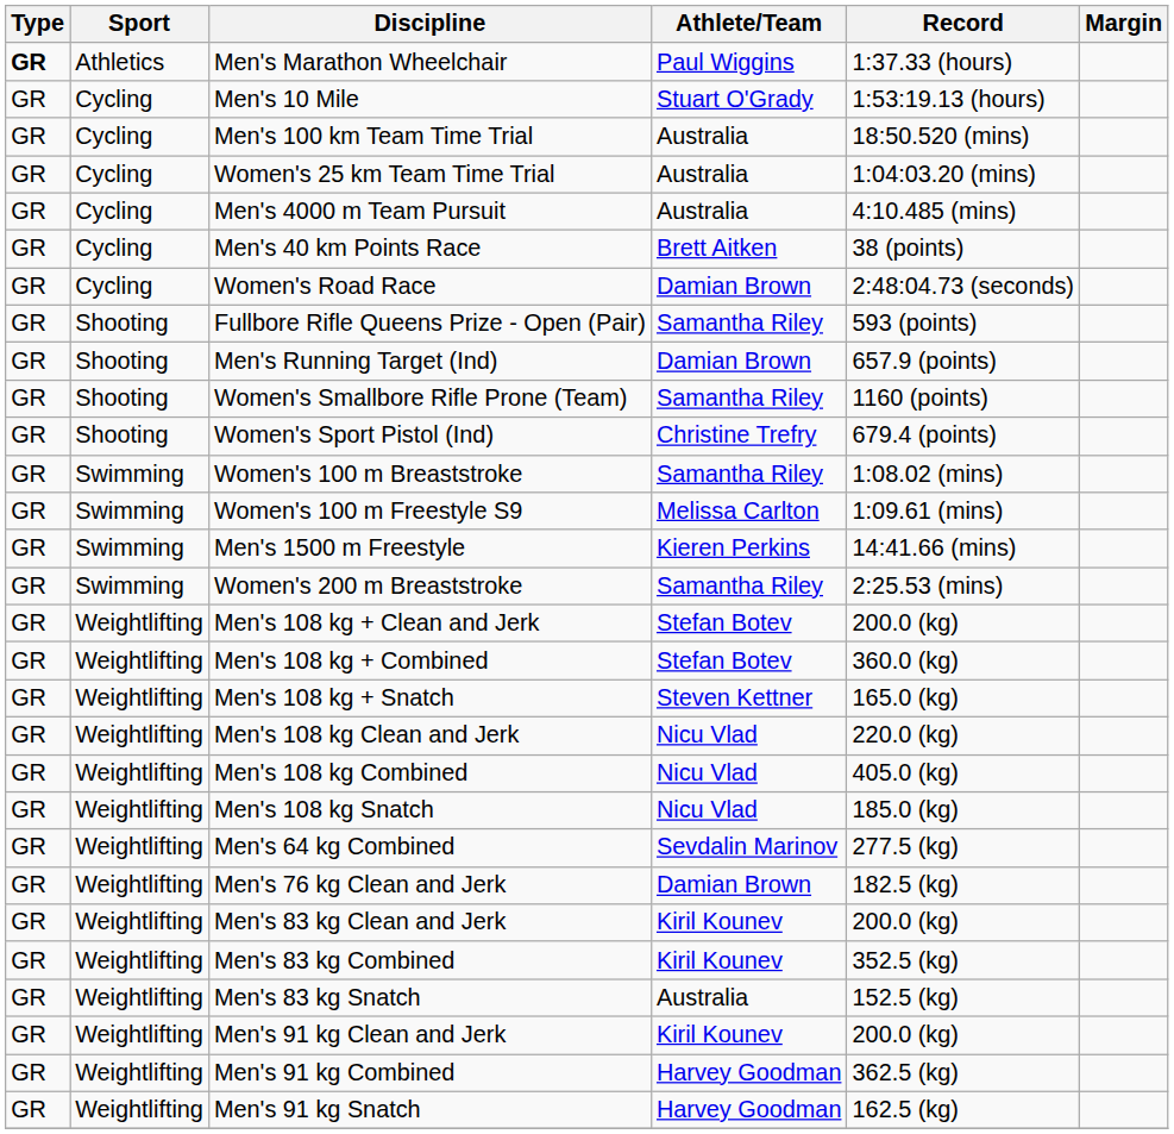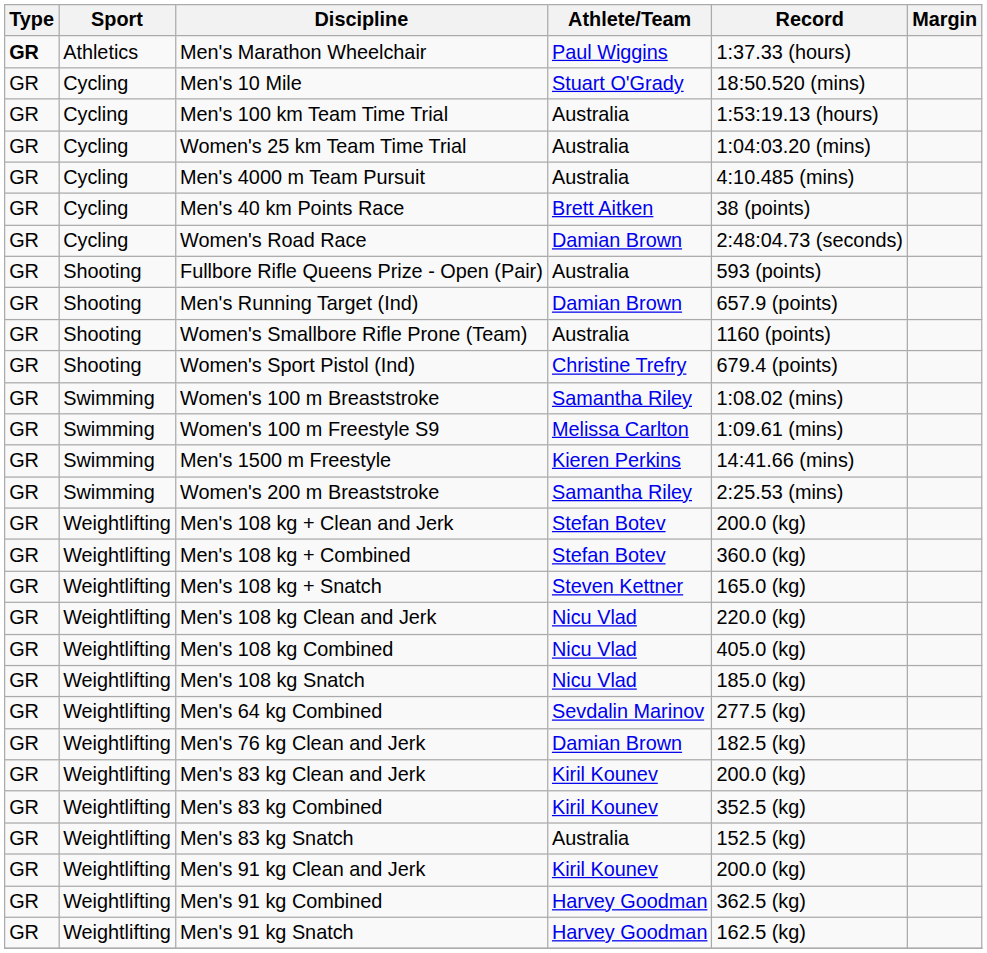 <table class="wikitable">
 <tr>
 <th>Type</th>
 <th>Sport</th>
 <th>Discipline</th>
 <th>Athlete/Team</th>
 <th>Record</th>
 <th>Margin</th>
 </tr>
 <tr>
 <td><strong>GR</strong></td>
 <td>Athletics</td>
 <td>Men's Marathon Wheelchair</td>
 <td><a href='#'>Paul Wiggins</a></td>
 <td>1:37.33 (hours)</td>
 <td></td>
 </tr>
 <tr>
 <td>GR</td>
 <td>Cycling</td>
 <td>Men's 10 Mile</td>
 <td><a href='#'>Stuart O'Grady</a></td>
-<td>1:53:19.13 (hours)</td>
+<td>18:50.520 (mins)</td>
 <td></td>
 </tr>
 <tr>
 <td>GR</td>
 <td>Cycling</td>
 <td>Men's 100 km Team Time Trial</td>
 <td>Australia</td>
-<td>18:50.520 (mins)</td>
+<td>1:53:19.13 (hours)</td>
 <td></td>
 </tr>
 <tr>
 <td>GR</td>
 <td>Cycling</td>
 <td>Women's 25 km Team Time Trial</td>
 <td>Australia</td>
 <td>1:04:03.20 (mins)</td>
 <td></td>
 </tr>
 <tr>
 <td>GR</td>
 <td>Cycling</td>
 <td>Men's 4000 m Team Pursuit</td>
 <td>Australia</td>
 <td>4:10.485 (mins)</td>
 <td></td>
 </tr>
 <tr>
 <td>GR</td>
 <td>Cycling</td>
 <td>Men's 40 km Points Race</td>
 <td><a href='#'>Brett Aitken</a></td>
 <td>38 (points)</td>
 <td></td>
 </tr>
 <tr>
 <td>GR</td>
 <td>Cycling</td>
 <td>Women's Road Race</td>
 <td><a href='#'>Damian Brown</a></td>
 <td>2:48:04.73 (seconds)</td>
 <td></td>
 </tr>
 <tr>
 <td>GR</td>
 <td>Shooting</td>
 <td>Fullbore Rifle Queens Prize - Open (Pair)</td>
-<td><a href='#'>Samantha Riley</a></td>
+<td>Australia</td>
 <td>593 (points)</td>
 <td></td>
 </tr>
 <tr>
 <td>GR</td>
 <td>Shooting</td>
 <td>Men's Running Target (Ind)</td>
 <td><a href='#'>Damian Brown</a></td>
 <td>657.9 (points)</td>
 <td></td>
 </tr>
 <tr>
 <td>GR</td>
 <td>Shooting</td>
 <td>Women's Smallbore Rifle Prone (Team)</td>
-<td><a href='#'>Samantha Riley</a></td>
+<td>Australia</td>
 <td>1160 (points)</td>
 <td></td>
 </tr>
 <tr>
 <td>GR</td>
 <td>Shooting</td>
 <td>Women's Sport Pistol (Ind)</td>
 <td><a href='#'>Christine Trefry</a></td>
 <td>679.4 (points)</td>
 <td></td>
 </tr>
 <tr GR 11 Shooting    Men's Skeet           (IndI     ( Ian Hale )            144  points>
 <td>GR</td>
 <td>Swimming</td>
 <td>Women's 100 m Breaststroke</td>
 <td><a href='#'>Samantha Riley</a></td>
 <td>1:08.02 (mins)</td>
 <td></td>
 </tr>
 <tr>
 <td>GR</td>
 <td>Swimming</td>
 <td>Women's 100 m Freestyle S9</td>
 <td><a href='#'>Melissa Carlton</a></td>
 <td>1:09.61 (mins)</td>
 <td></td>
 </tr>
 <tr>
 <td>GR</td>
 <td>Swimming</td>
 <td>Men's 1500 m Freestyle</td>
 <td><a href='#'>Kieren Perkins</a></td>
 <td>14:41.66 (mins)</td>
 <td></td>
 </tr>
 <tr>
 <td>GR</td>
 <td>Swimming</td>
 <td>Women's 200 m Breaststroke</td>
 <td><a href='#'>Samantha Riley</a></td>
 <td>2:25.53 (mins)</td>
 <td></td>
 </tr>
 <tr>
 <td>GR</td>
 <td>Weightlifting</td>
 <td>Men's 108 kg + Clean and Jerk</td>
 <td><a href='#'>Stefan Botev</a></td>
 <td>200.0 (kg)</td>
 <td></td>
 </tr>
 <tr>
 <td>GR</td>
 <td>Weightlifting</td>
 <td>Men's 108 kg + Combined</td>
 <td><a href='#'>Stefan Botev</a></td>
 <td>360.0 (kg)</td>
 <td></td>
 </tr>
 <tr>
 <td>GR</td>
 <td>Weightlifting</td>
 <td>Men's 108 kg + Snatch</td>
 <td><a href='#'>Steven Kettner</a></td>
 <td>165.0 (kg)</td>
 <td></td>
 </tr>
 <tr>
 <td>GR</td>
 <td>Weightlifting</td>
 <td>Men's 108 kg Clean and Jerk</td>
 <td><a href='#'>Nicu Vlad</a></td>
 <td>220.0 (kg)</td>
 <td></td>
 </tr>
 <tr>
 <td>GR</td>
 <td>Weightlifting</td>
 <td>Men's 108 kg Combined</td>
 <td><a href='#'>Nicu Vlad</a></td>
 <td>405.0 (kg)</td>
 <td></td>
 </tr>
 <tr>
 <td>GR</td>
 <td>Weightlifting</td>
 <td>Men's 108 kg Snatch</td>
 <td><a href='#'>Nicu Vlad</a></td>
 <td>185.0 (kg)</td>
 <td></td>
 </tr>
 <tr>
 <td>GR</td>
 <td>Weightlifting</td>
 <td>Men's 64 kg Combined</td>
 <td><a href='#'>Sevdalin Marinov</a></td>
 <td>277.5 (kg)</td>
 <td></td>
 </tr>
 <tr>
 <td>GR</td>
 <td>Weightlifting</td>
 <td>Men's 76 kg Clean and Jerk</td>
 <td><a href='#'>Damian Brown</a></td>
 <td>182.5 (kg)</td>
 <td></td>
 </tr>
 <tr>
 <td>GR</td>
 <td>Weightlifting</td>
 <td>Men's 83 kg Clean and Jerk</td>
 <td><a href='#'>Kiril Kounev</a></td>
 <td>200.0 (kg)</td>
 <td></td>
 </tr>
 <tr>
 <td>GR</td>
 <td>Weightlifting</td>
 <td>Men's 83 kg Combined</td>
 <td><a href='#'>Kiril Kounev</a></td>
 <td>352.5 (kg)</td>
 <td></td>
 </tr>
 <tr>
 <td>GR</td>
 <td>Weightlifting</td>
 <td>Men's 83 kg Snatch</td>
 <td>Australia</td>
 <td>152.5 (kg)</td>
 <td></td>
 </tr>
 <tr>
 <td>GR</td>
 <td>Weightlifting</td>
 <td>Men's 91 kg Clean and Jerk</td>
 <td><a href='#'>Kiril Kounev</a></td>
 <td>200.0 (kg)</td>
 <td></td>
 </tr>
 <tr>
 <td>GR</td>
 <td>Weightlifting</td>
 <td>Men's 91 kg Combined</td>
 <td><a href='#'>Harvey Goodman</a></td>
 <td>362.5 (kg)</td>
 <td></td>
 </tr>
 <tr>
 <td>GR</td>
 <td>Weightlifting</td>
 <td>Men's 91 kg Snatch</td>
 <td><a href='#'>Harvey Goodman</a></td>
 <td>162.5 (kg)</td>
 <td></td>
 </tr>
 <tr>
 </tr>
 </table>
